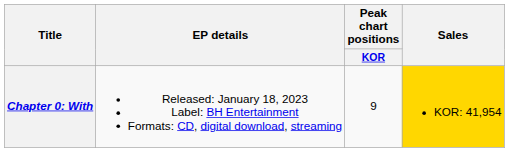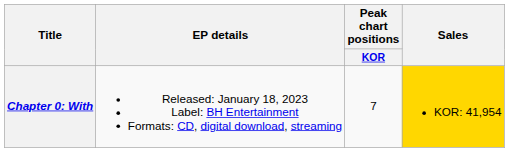 <table class="wikitable plainrowheaders" style="text-align:center">
 <tr>
 <th scope="col" rowspan="2">Title</th>
 <th scope="col" rowspan="2">EP details</th>
 <th scope="col">Peak chart positions</th>
 <th scope="col" rowspan="2">Sales</th>
 </tr>
 <tr>
 <th scope="col" style="width:2.5em;font-size:90%"><a href='#'>KOR</a><br></th>
 </tr>
 <tr>
 <th scope="row"><em><a href='#'>Chapter 0: With</a></em></th>
 <td><br><ul><li>Released: January 18, 2023</li><li>Label: <a href='#'>BH Entertainment</a></li><li>Formats: <a href='#'>CD</a>, <a href='#'>digital download</a>, <a href='#'>streaming</a></li></ul></td>
-<td>9</td>
+<td>7</td>
 <td style="background: gold;"><br><ul><li>KOR: 41,954</li></ul></td>
 </tr>
 </table>
